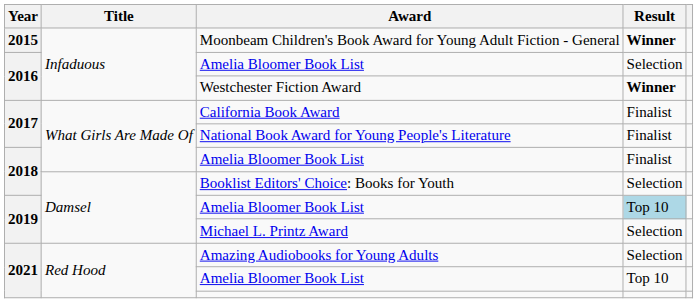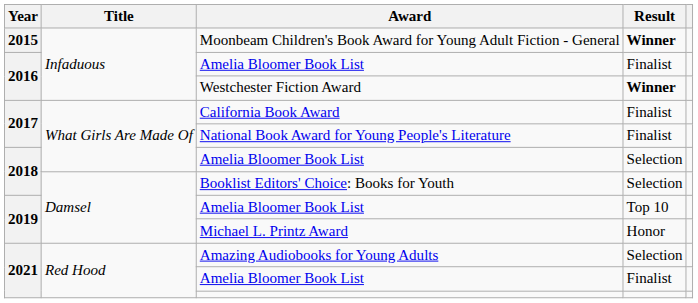 <table class="wikitable sortable mw-collapsible">
 <tr>
 <th>Year</th>
 <th>Title</th>
 <th>Award</th>
 <th>Result</th>
 <th></th>
 </tr>
 <tr>
 <th>2015</th>
 <td rowspan="3"><em>Infaduous</em></td>
 <td>Moonbeam Children's Book Award for Young Adult Fiction - General</td>
 <td><strong>Winner</strong></td>
 <td></td>
 </tr>
 <tr>
 <th rowspan="2">2016</th>
 <td><a href='#'>Amelia Bloomer Book List</a></td>
-<td>Selection</td>
+<td>Finalist</td>
 <td></td>
 </tr>
 <tr>
 <td>Westchester Fiction Award</td>
 <td><strong>Winner</strong></td>
 <td></td>
 </tr>
 <tr>
 <th rowspan="2">2017</th>
 <td rowspan="3"><em>What Girls Are Made Of</em></td>
 <td><a href='#'>California Book Award</a></td>
 <td>Finalist</td>
 <td></td>
 </tr>
 <tr>
 <td><a href='#'>National Book Award for Young People's Literature</a></td>
 <td>Finalist</td>
 <td></td>
 </tr>
 <tr>
 <th rowspan="2">2018</th>
 <td><a href='#'>Amelia Bloomer Book List</a></td>
-<td>Finalist</td>
+<td>Selection</td>
 <td></td>
 </tr>
 <tr>
 <td rowspan="3"><em>Damsel</em></td>
 <td><a href='#'>Booklist Editors' Choice</a>: Books for Youth</td>
 <td>Selection</td>
 <td></td>
 </tr>
 <tr>
 <th rowspan="2">2019</th>
 <td><a href='#'>Amelia Bloomer Book List</a></td>
-<td style="background: lightblue;">Top 10</td>
+<td>Top 10</td>
 <td></td>
 </tr>
 <tr>
 <td><a href='#'>Michael L. Printz Award</a></td>
-<td>Selection</td>
+<td>Honor</td>
 <td></td>
 </tr>
 <tr>
 <th rowspan="3">2021</th>
 <td rowspan="3"><em>Red Hood</em></td>
 <td><a href='#'>Amazing Audiobooks for Young Adults</a></td>
 <td>Selection</td>
 <td></td>
 </tr>
 <tr>
 <td><a href='#'>Amelia Bloomer Book List</a></td>
-<td>Top 10</td>
+<td>Finalist</td>
 <td></td>
 </tr>
 <tr>
 <td></td>
 <td></td>
 <td></td>
 </tr>
 </table>
